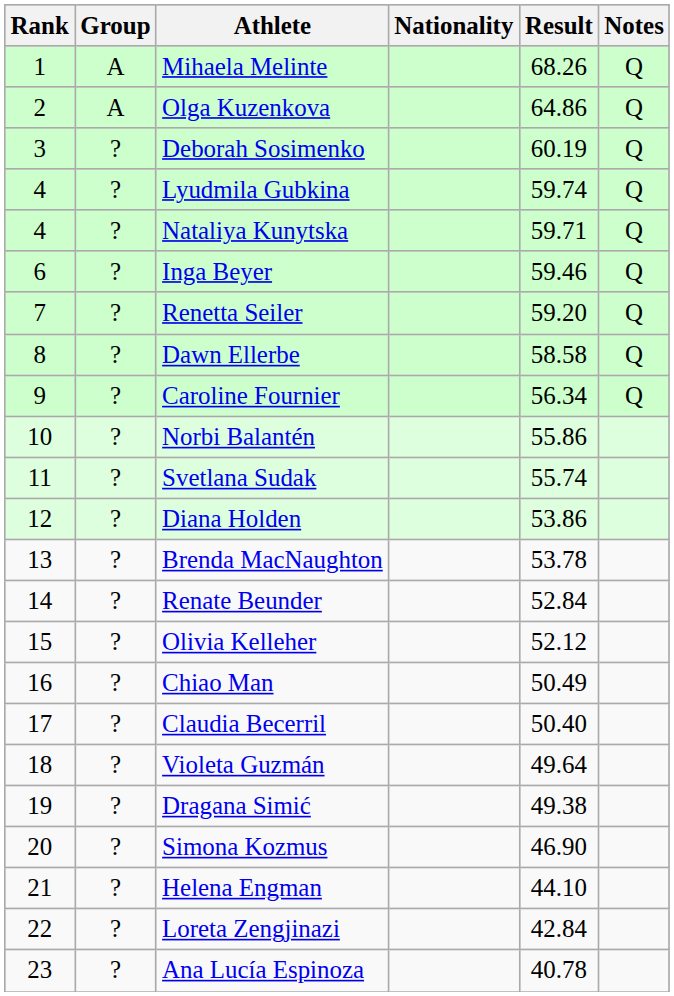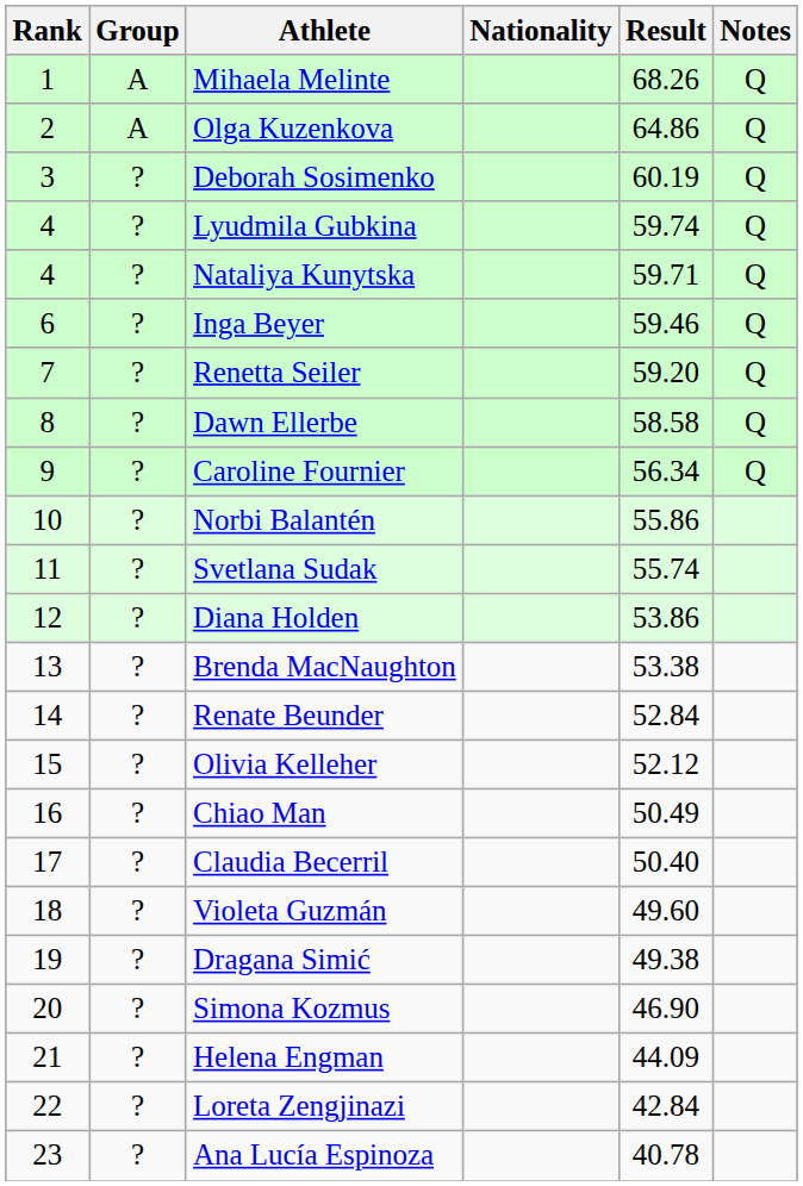 <table class="wikitable sortable" style="text-align:center;font-size:95%">
 <tr>
 <th>Rank</th>
 <th>Group</th>
 <th>Athlete</th>
 <th>Nationality</th>
 <th>Result</th>
 <th>Notes</th>
 </tr>
 <tr bgcolor=ccffcc>
 <td>1</td>
 <td>A</td>
 <td align="left"><a href='#'>Mihaela Melinte</a></td>
 <td align=left></td>
 <td>68.26</td>
 <td>Q</td>
 </tr>
 <tr bgcolor=ccffcc>
 <td>2</td>
 <td>A</td>
 <td align="left"><a href='#'>Olga Kuzenkova</a></td>
 <td align=left></td>
 <td>64.86</td>
 <td>Q</td>
 </tr>
 <tr bgcolor=ccffcc>
 <td>3</td>
 <td>?</td>
 <td align="left"><a href='#'>Deborah Sosimenko</a></td>
 <td align=left></td>
 <td>60.19</td>
 <td>Q</td>
 </tr>
 <tr bgcolor=ccffcc>
 <td>4</td>
 <td>?</td>
 <td align="left"><a href='#'>Lyudmila Gubkina</a></td>
 <td align=left></td>
 <td>59.74</td>
 <td>Q</td>
 </tr>
 <tr bgcolor=ccffcc>
 <td>4</td>
 <td>?</td>
 <td align="left"><a href='#'>Nataliya Kunytska</a></td>
 <td align=left></td>
 <td>59.71</td>
 <td>Q</td>
 </tr>
 <tr bgcolor=ccffcc>
 <td>6</td>
 <td>?</td>
 <td align="left"><a href='#'>Inga Beyer</a></td>
 <td align=left></td>
 <td>59.46</td>
 <td>Q</td>
 </tr>
 <tr bgcolor=ccffcc>
 <td>7</td>
 <td>?</td>
 <td align="left"><a href='#'>Renetta Seiler</a></td>
 <td align=left></td>
 <td>59.20</td>
 <td>Q</td>
 </tr>
 <tr bgcolor=ccffcc>
 <td>8</td>
 <td>?</td>
 <td align="left"><a href='#'>Dawn Ellerbe</a></td>
 <td align=left></td>
 <td>58.58</td>
 <td>Q</td>
 </tr>
 <tr bgcolor=ccffcc>
 <td>9</td>
 <td>?</td>
 <td align="left"><a href='#'>Caroline Fournier</a></td>
 <td align=left></td>
 <td>56.34</td>
 <td>Q</td>
 </tr>
 <tr bgcolor=ddffdd>
 <td>10</td>
 <td>?</td>
 <td align="left"><a href='#'>Norbi Balantén</a></td>
 <td align=left></td>
 <td>55.86</td>
 <td></td>
 </tr>
 <tr bgcolor=ddffdd>
 <td>11</td>
 <td>?</td>
 <td align="left"><a href='#'>Svetlana Sudak</a></td>
 <td align=left></td>
 <td>55.74</td>
 <td></td>
 </tr>
 <tr bgcolor=ddffdd>
 <td>12</td>
 <td>?</td>
 <td align="left"><a href='#'>Diana Holden</a></td>
 <td align=left></td>
 <td>53.86</td>
 <td></td>
 </tr>
 <tr>
 <td>13</td>
 <td>?</td>
 <td align="left"><a href='#'>Brenda MacNaughton</a></td>
 <td align=left></td>
-<td>53.78</td>
+<td>53.38</td>
 <td></td>
 </tr>
 <tr>
 <td>14</td>
 <td>?</td>
 <td align="left"><a href='#'>Renate Beunder</a></td>
 <td align=left></td>
 <td>52.84</td>
 <td></td>
 </tr>
 <tr>
 <td>15</td>
 <td>?</td>
 <td align="left"><a href='#'>Olivia Kelleher</a></td>
 <td align=left></td>
 <td>52.12</td>
 <td></td>
 </tr>
 <tr>
 <td>16</td>
 <td>?</td>
 <td align="left"><a href='#'>Chiao Man</a></td>
 <td align=left></td>
 <td>50.49</td>
 <td></td>
 </tr>
 <tr>
 <td>17</td>
 <td>?</td>
 <td align="left"><a href='#'>Claudia Becerril</a></td>
 <td align=left></td>
 <td>50.40</td>
 <td></td>
 </tr>
 <tr>
 <td>18</td>
 <td>?</td>
 <td align="left"><a href='#'>Violeta Guzmán</a></td>
 <td align=left></td>
-<td>49.64</td>
+<td>49.60</td>
 <td></td>
 </tr>
 <tr>
 <td>19</td>
 <td>?</td>
 <td align="left"><a href='#'>Dragana Simić</a></td>
 <td align=left></td>
 <td>49.38</td>
 <td></td>
 </tr>
 <tr>
 <td>20</td>
 <td>?</td>
 <td align="left"><a href='#'>Simona Kozmus</a></td>
 <td align=left></td>
 <td>46.90</td>
 <td></td>
 </tr>
 <tr>
 <td>21</td>
 <td>?</td>
 <td align="left"><a href='#'>Helena Engman</a></td>
 <td align=left></td>
-<td>44.10</td>
+<td>44.09</td>
 <td></td>
 </tr>
 <tr>
 <td>22</td>
 <td>?</td>
 <td align="left"><a href='#'>Loreta Zengjinazi</a></td>
 <td align=left></td>
 <td>42.84</td>
 <td></td>
 </tr>
 <tr>
 <td>23</td>
 <td>?</td>
 <td align="left"><a href='#'>Ana Lucía Espinoza</a></td>
 <td align=left></td>
 <td>40.78</td>
 <td></td>
 </tr>
 </table>
